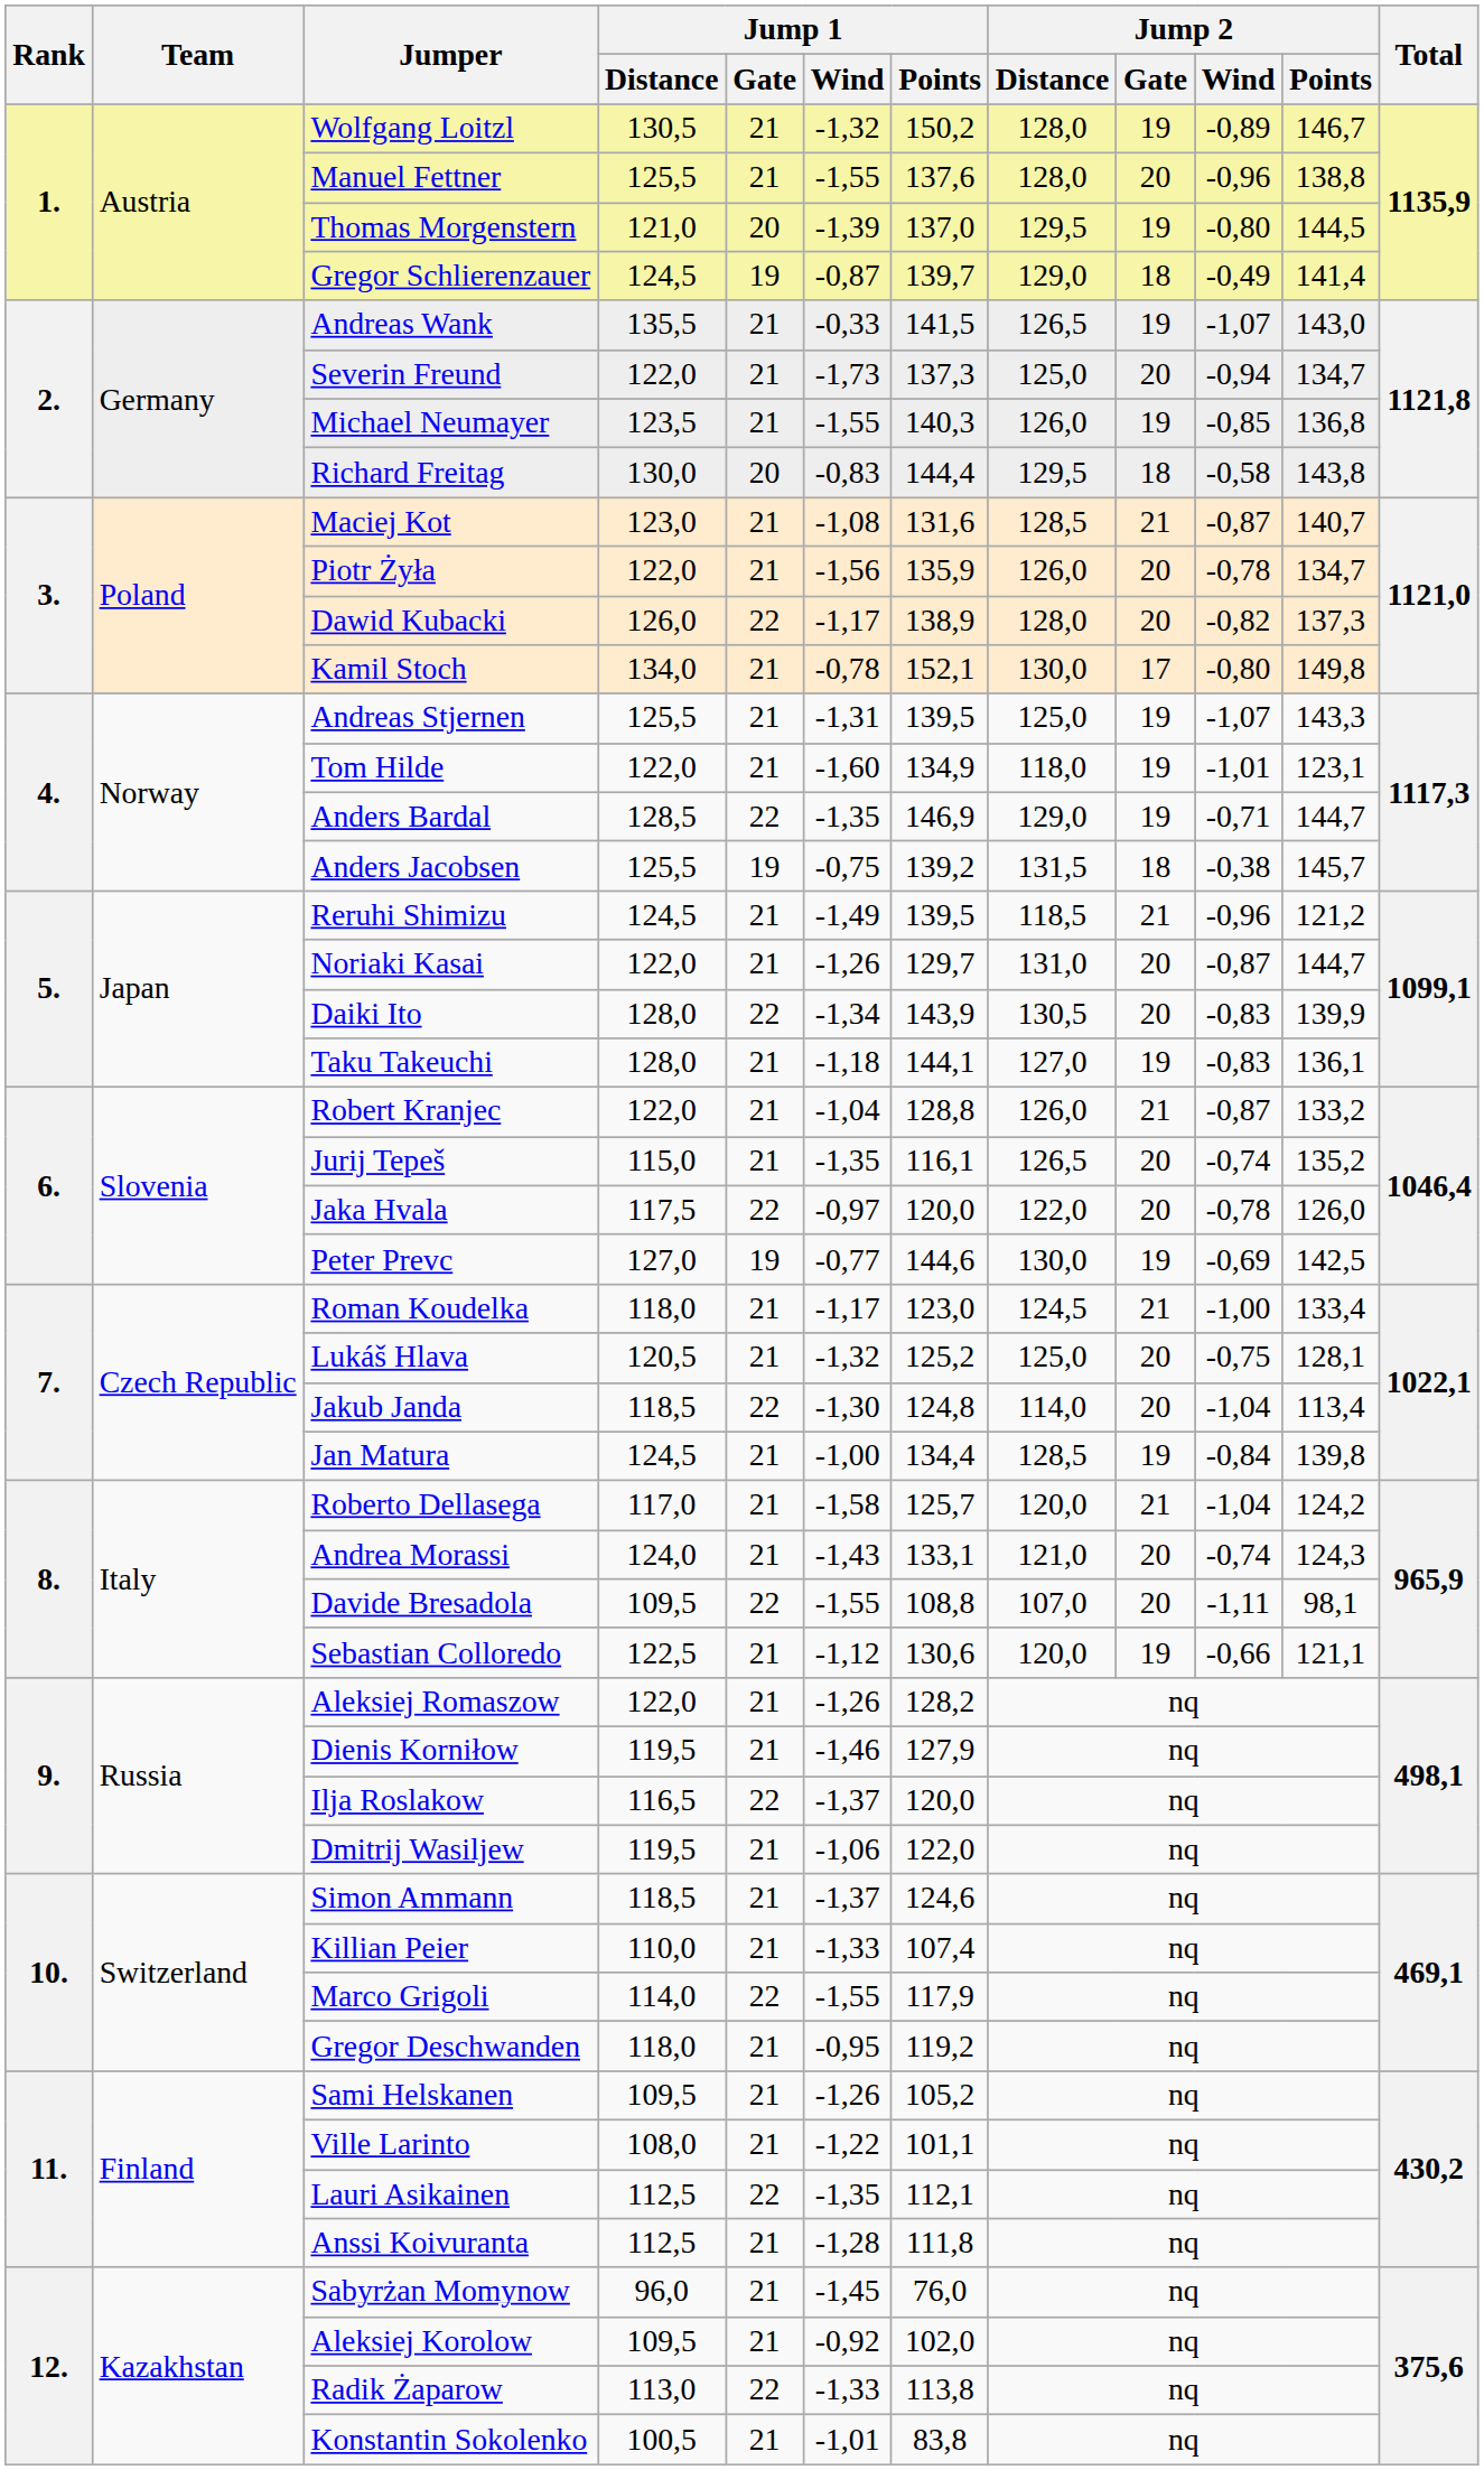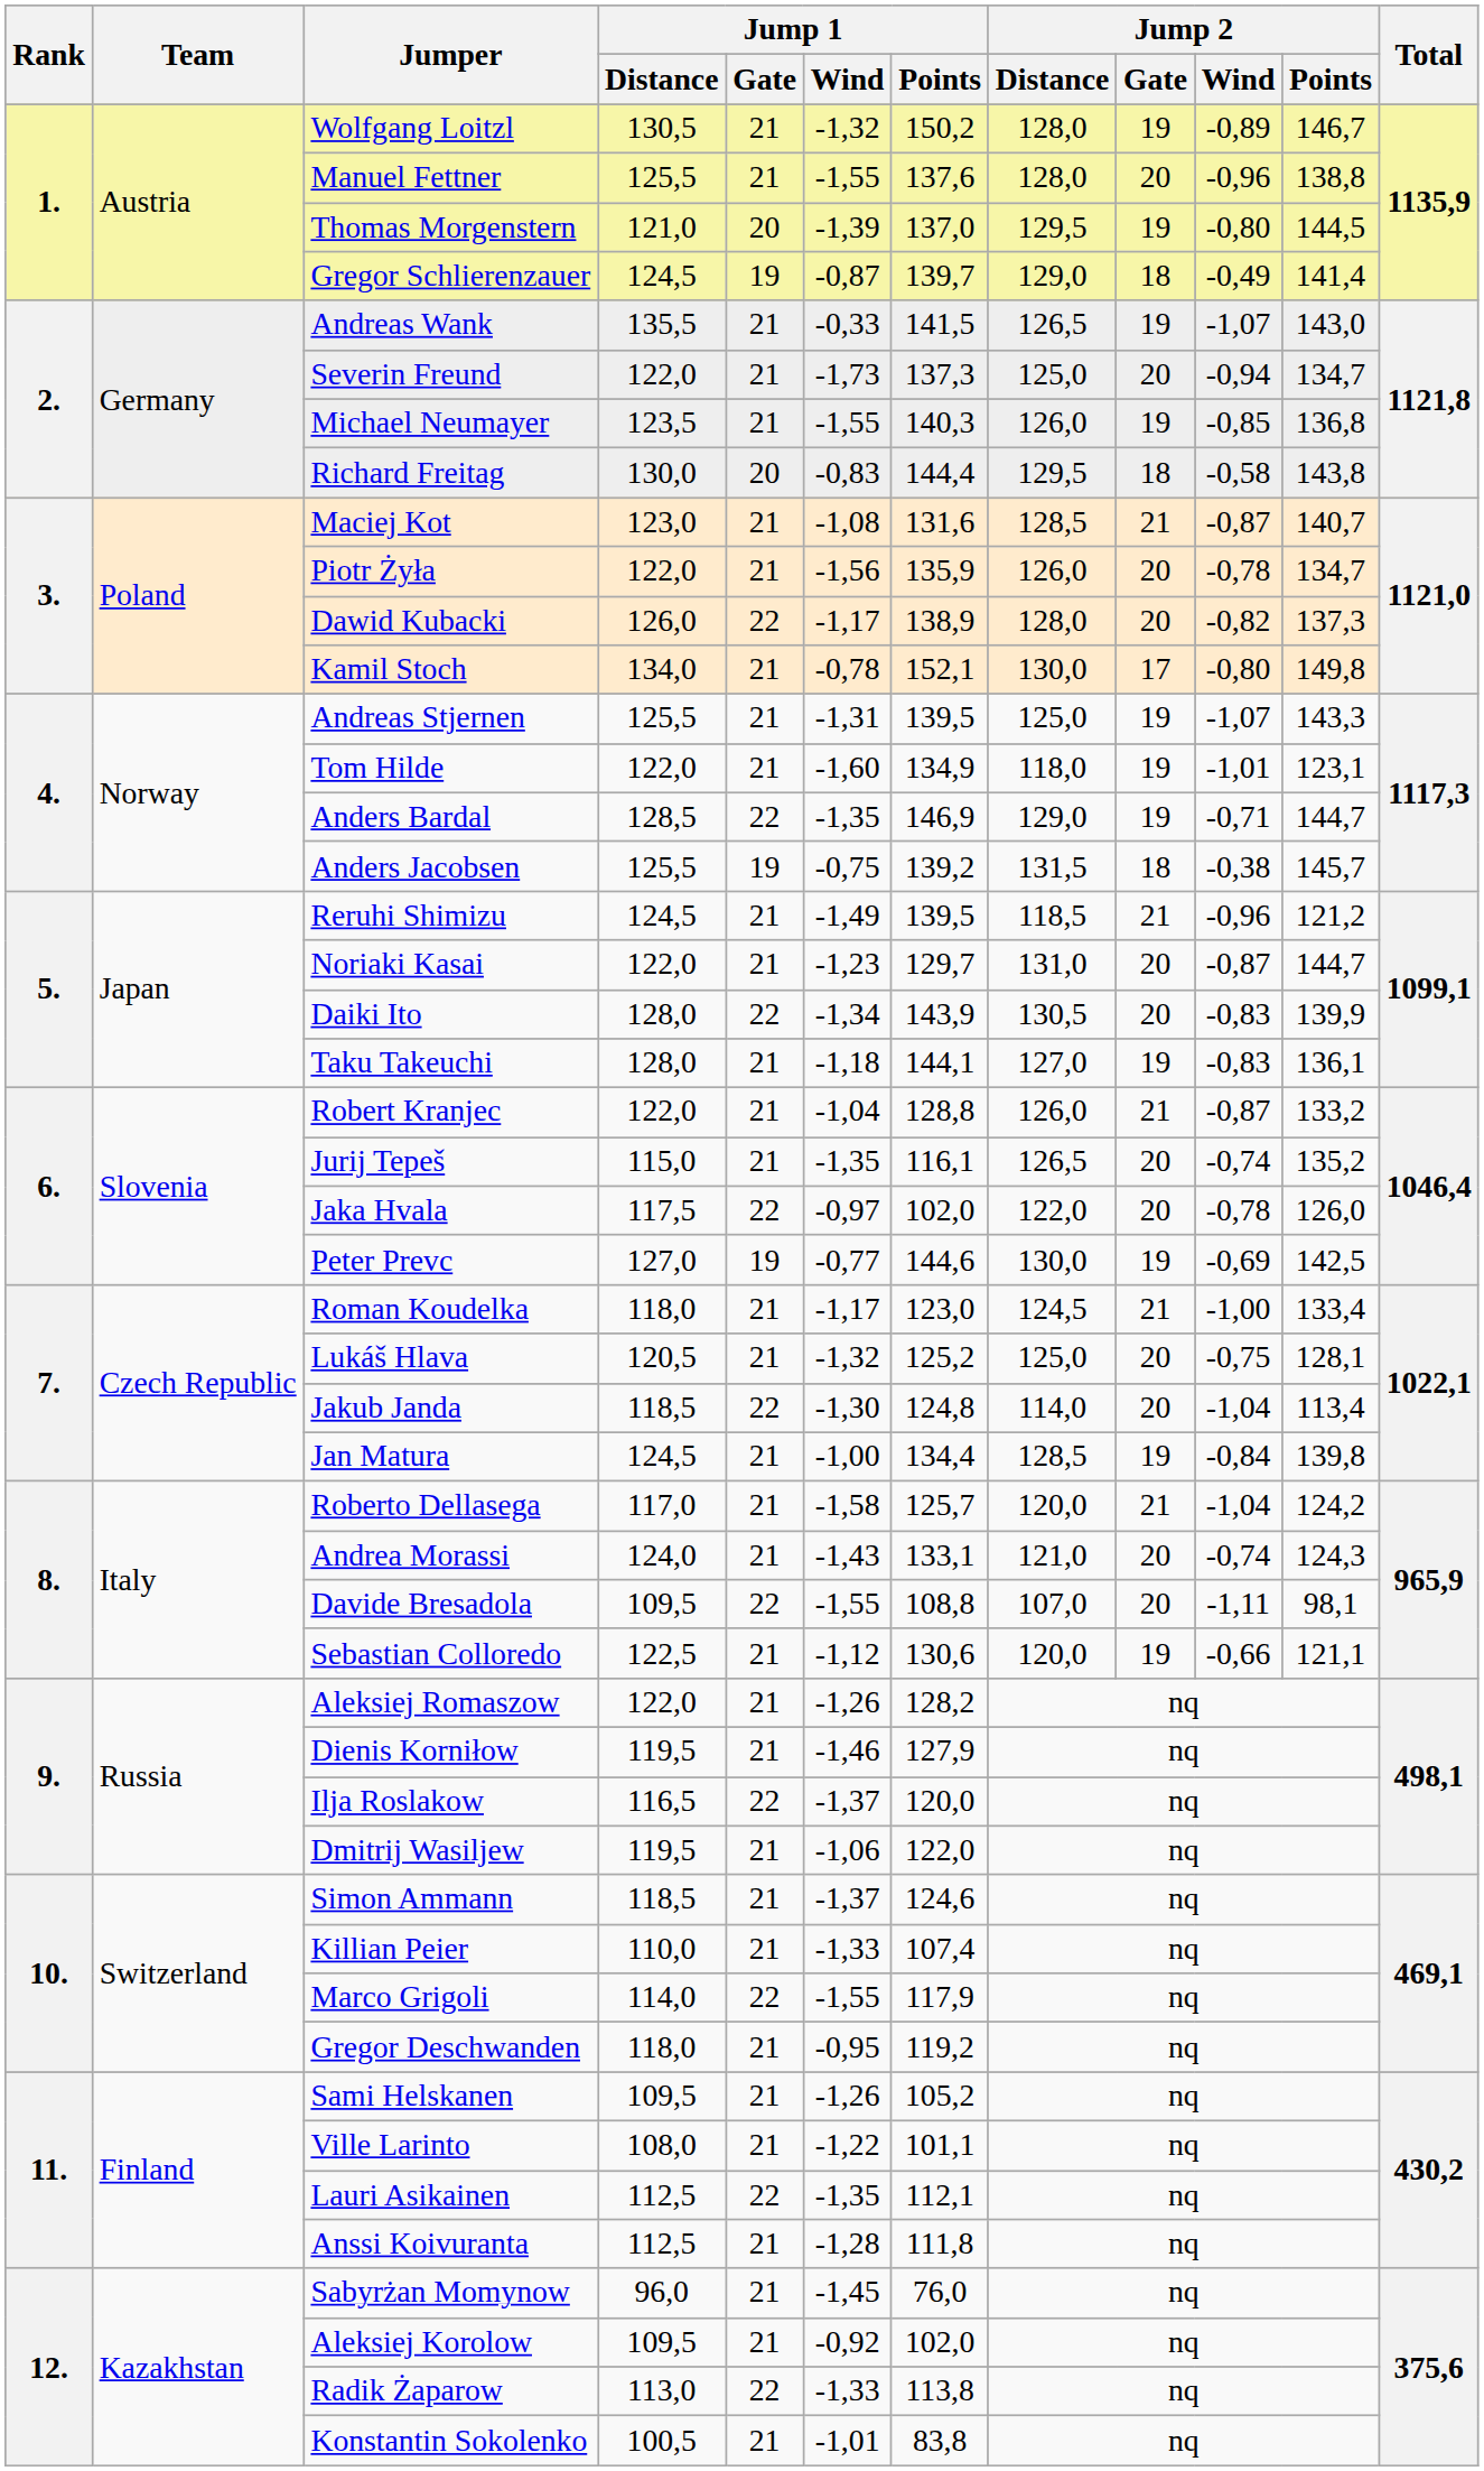 <table class="wikitable sortable" style="text-align: center">
 <tr>
 <th rowspan="2">Rank</th>
 <th rowspan="2">Team</th>
 <th rowspan="2">Jumper</th>
 <th colspan="4">Jump 1</th>
 <th colspan="4">Jump 2</th>
 <th rowspan="2">Total</th>
 </tr>
 <tr>
 <th>Distance</th>
 <th>Gate</th>
 <th>Wind</th>
 <th>Points</th>
 <th>Distance</th>
 <th>Gate</th>
 <th>Wind</th>
 <th>Points</th>
 </tr>
 <tr bgcolor="F7F6A8">
 <td rowspan="4"><strong>1.</strong></td>
 <td rowspan="4" align="left">Austria</td>
 <td align="left"><a href='#'>Wolfgang Loitzl</a></td>
 <td>130,5</td>
 <td>21</td>
 <td>-1,32</td>
 <td>150,2</td>
 <td>128,0</td>
 <td>19</td>
 <td>-0,89</td>
 <td>146,7</td>
 <td rowspan="4"><strong>1135,9</strong></td>
 </tr>
 <tr bgcolor="F7F6A8">
 <td align="left"><a href='#'>Manuel Fettner</a></td>
 <td>125,5</td>
 <td>21</td>
 <td>-1,55</td>
 <td>137,6</td>
 <td>128,0</td>
 <td>20</td>
 <td>-0,96</td>
 <td>138,8</td>
 </tr>
 <tr bgcolor="F7F6A8">
 <td align="left"><a href='#'>Thomas Morgenstern</a></td>
 <td>121,0</td>
 <td>20</td>
 <td>-1,39</td>
 <td>137,0</td>
 <td>129,5</td>
 <td>19</td>
 <td>-0,80</td>
 <td>144,5</td>
 </tr>
 <tr bgcolor="F7F6A8">
 <td align="left"><a href='#'>Gregor Schlierenzauer</a></td>
 <td>124,5</td>
 <td>19</td>
 <td>-0,87</td>
 <td>139,7</td>
 <td>129,0</td>
 <td>18</td>
 <td>-0,49</td>
 <td>141,4</td>
 </tr>
 <tr bgcolor="eeeeee">
 <th rowspan="4">2.</th>
 <td rowspan="4" align="left">Germany</td>
 <td align="left"><a href='#'>Andreas Wank</a></td>
 <td>135,5</td>
 <td>21</td>
 <td>-0,33</td>
 <td>141,5</td>
 <td>126,5</td>
 <td>19</td>
 <td>-1,07</td>
 <td>143,0</td>
 <th rowspan="4">1121,8</th>
 </tr>
 <tr bgcolor="eeeeee">
 <td align="left"><a href='#'>Severin Freund</a></td>
 <td>122,0</td>
 <td>21</td>
 <td>-1,73</td>
 <td>137,3</td>
 <td>125,0</td>
 <td>20</td>
 <td>-0,94</td>
 <td>134,7</td>
 </tr>
 <tr bgcolor="eeeeee">
 <td align="left"><a href='#'>Michael Neumayer</a></td>
 <td>123,5</td>
 <td>21</td>
 <td>-1,55</td>
 <td>140,3</td>
 <td>126,0</td>
 <td>19</td>
 <td>-0,85</td>
 <td>136,8</td>
 </tr>
 <tr bgcolor="eeeeee">
 <td align="left"><a href='#'>Richard Freitag</a></td>
 <td>130,0</td>
 <td>20</td>
 <td>-0,83</td>
 <td>144,4</td>
 <td>129,5</td>
 <td>18</td>
 <td>-0,58</td>
 <td>143,8</td>
 </tr>
 <tr bgcolor="ffebcd">
 <th rowspan="4">3.</th>
 <td rowspan="4" align="left"><a href='#'>Poland</a></td>
 <td align="left"><a href='#'>Maciej Kot</a></td>
 <td>123,0</td>
 <td>21</td>
 <td>-1,08</td>
 <td>131,6</td>
 <td>128,5</td>
 <td>21</td>
 <td>-0,87</td>
 <td>140,7</td>
 <th rowspan="4">1121,0</th>
 </tr>
 <tr bgcolor="ffebcd">
 <td align="left"><a href='#'>Piotr Żyła</a></td>
 <td>122,0</td>
 <td>21</td>
 <td>-1,56</td>
 <td>135,9</td>
 <td>126,0</td>
 <td>20</td>
 <td>-0,78</td>
 <td>134,7</td>
 </tr>
 <tr bgcolor="ffebcd">
 <td align="left"><a href='#'>Dawid Kubacki</a></td>
 <td>126,0</td>
 <td>22</td>
 <td>-1,17</td>
 <td>138,9</td>
 <td>128,0</td>
 <td>20</td>
 <td>-0,82</td>
 <td>137,3</td>
 </tr>
 <tr bgcolor="ffebcd">
 <td align="left"><a href='#'>Kamil Stoch</a></td>
 <td>134,0</td>
 <td>21</td>
 <td>-0,78</td>
 <td>152,1</td>
 <td>130,0</td>
 <td>17</td>
 <td>-0,80</td>
 <td>149,8</td>
 </tr>
 <tr>
 <th rowspan="4">4.</th>
 <td rowspan="4" align="left">Norway</td>
 <td align="left"><a href='#'>Andreas Stjernen</a></td>
 <td>125,5</td>
 <td>21</td>
 <td>-1,31</td>
 <td>139,5</td>
 <td>125,0</td>
 <td>19</td>
 <td>-1,07</td>
 <td>143,3</td>
 <th rowspan="4">1117,3</th>
 </tr>
 <tr>
 <td align="left"><a href='#'>Tom Hilde</a></td>
 <td>122,0</td>
 <td>21</td>
 <td>-1,60</td>
 <td>134,9</td>
 <td>118,0</td>
 <td>19</td>
 <td>-1,01</td>
 <td>123,1</td>
 </tr>
 <tr>
 <td align="left"><a href='#'>Anders Bardal</a></td>
 <td>128,5</td>
 <td>22</td>
 <td>-1,35</td>
 <td>146,9</td>
 <td>129,0</td>
 <td>19</td>
 <td>-0,71</td>
 <td>144,7</td>
 </tr>
 <tr>
 <td align="left"><a href='#'>Anders Jacobsen</a></td>
 <td>125,5</td>
 <td>19</td>
 <td>-0,75</td>
 <td>139,2</td>
 <td>131,5</td>
 <td>18</td>
 <td>-0,38</td>
 <td>145,7</td>
 </tr>
 <tr>
 <th rowspan="4">5.</th>
 <td rowspan="4" align="left">Japan</td>
 <td align="left"><a href='#'>Reruhi Shimizu</a></td>
 <td>124,5</td>
 <td>21</td>
 <td>-1,49</td>
 <td>139,5</td>
 <td>118,5</td>
 <td>21</td>
 <td>-0,96</td>
 <td>121,2</td>
 <th rowspan="4">1099,1</th>
 </tr>
 <tr>
 <td align="left"><a href='#'>Noriaki Kasai</a></td>
 <td>122,0</td>
 <td>21</td>
-<td>-1,26</td>
+<td>-1,23</td>
 <td>129,7</td>
 <td>131,0</td>
 <td>20</td>
 <td>-0,87</td>
 <td>144,7</td>
 </tr>
 <tr>
 <td align="left"><a href='#'>Daiki Ito</a></td>
 <td>128,0</td>
 <td>22</td>
 <td>-1,34</td>
 <td>143,9</td>
 <td>130,5</td>
 <td>20</td>
 <td>-0,83</td>
 <td>139,9</td>
 </tr>
 <tr>
 <td align="left"><a href='#'>Taku Takeuchi</a></td>
 <td>128,0</td>
 <td>21</td>
 <td>-1,18</td>
 <td>144,1</td>
 <td>127,0</td>
 <td>19</td>
 <td>-0,83</td>
 <td>136,1</td>
 </tr>
 <tr>
 <th rowspan="4">6.</th>
 <td rowspan="4" align="left"><a href='#'>Slovenia</a></td>
 <td align="left"><a href='#'>Robert Kranjec</a></td>
 <td>122,0</td>
 <td>21</td>
 <td>-1,04</td>
 <td>128,8</td>
 <td>126,0</td>
 <td>21</td>
 <td>-0,87</td>
 <td>133,2</td>
 <th rowspan="4">1046,4</th>
 </tr>
 <tr>
 <td align="left"><a href='#'>Jurij Tepeš</a></td>
 <td>115,0</td>
 <td>21</td>
 <td>-1,35</td>
 <td>116,1</td>
 <td>126,5</td>
 <td>20</td>
 <td>-0,74</td>
 <td>135,2</td>
 </tr>
 <tr>
 <td align="left"><a href='#'>Jaka Hvala</a></td>
 <td>117,5</td>
 <td>22</td>
 <td>-0,97</td>
-<td>120,0</td>
+<td>102,0</td>
 <td>122,0</td>
 <td>20</td>
 <td>-0,78</td>
 <td>126,0</td>
 </tr>
 <tr>
 <td align="left"><a href='#'>Peter Prevc</a></td>
 <td>127,0</td>
 <td>19</td>
 <td>-0,77</td>
 <td>144,6</td>
 <td>130,0</td>
 <td>19</td>
 <td>-0,69</td>
 <td>142,5</td>
 </tr>
 <tr>
 <th rowspan="4">7.</th>
 <td rowspan="4" align="left"><a href='#'>Czech Republic</a></td>
 <td align="left"><a href='#'>Roman Koudelka</a></td>
 <td>118,0</td>
 <td>21</td>
 <td>-1,17</td>
 <td>123,0</td>
 <td>124,5</td>
 <td>21</td>
 <td>-1,00</td>
 <td>133,4</td>
 <th rowspan="4">1022,1</th>
 </tr>
 <tr>
 <td align="left"><a href='#'>Lukáš Hlava</a></td>
 <td>120,5</td>
 <td>21</td>
 <td>-1,32</td>
 <td>125,2</td>
 <td>125,0</td>
 <td>20</td>
 <td>-0,75</td>
 <td>128,1</td>
 </tr>
 <tr>
 <td align="left"><a href='#'>Jakub Janda</a></td>
 <td>118,5</td>
 <td>22</td>
 <td>-1,30</td>
 <td>124,8</td>
 <td>114,0</td>
 <td>20</td>
 <td>-1,04</td>
 <td>113,4</td>
 </tr>
 <tr>
 <td align="left"><a href='#'>Jan Matura</a></td>
 <td>124,5</td>
 <td>21</td>
 <td>-1,00</td>
 <td>134,4</td>
 <td>128,5</td>
 <td>19</td>
 <td>-0,84</td>
 <td>139,8</td>
 </tr>
 <tr>
 <th rowspan="4">8.</th>
 <td rowspan="4" align="left">Italy</td>
 <td align="left"><a href='#'>Roberto Dellasega</a></td>
 <td>117,0</td>
 <td>21</td>
 <td>-1,58</td>
 <td>125,7</td>
 <td>120,0</td>
 <td>21</td>
 <td>-1,04</td>
 <td>124,2</td>
 <th rowspan="4">965,9</th>
 </tr>
 <tr>
 <td align="left"><a href='#'>Andrea Morassi</a></td>
 <td>124,0</td>
 <td>21</td>
 <td>-1,43</td>
 <td>133,1</td>
 <td>121,0</td>
 <td>20</td>
 <td>-0,74</td>
 <td>124,3</td>
 </tr>
 <tr>
 <td align="left"><a href='#'>Davide Bresadola</a></td>
 <td>109,5</td>
 <td>22</td>
 <td>-1,55</td>
 <td>108,8</td>
 <td>107,0</td>
 <td>20</td>
 <td>-1,11</td>
 <td>98,1</td>
 </tr>
 <tr>
 <td align="left"><a href='#'>Sebastian Colloredo</a></td>
 <td>122,5</td>
 <td>21</td>
 <td>-1,12</td>
 <td>130,6</td>
 <td>120,0</td>
 <td>19</td>
 <td>-0,66</td>
 <td>121,1</td>
 </tr>
 <tr>
 <th rowspan="4">9.</th>
 <td rowspan="4" align="left">Russia</td>
 <td align="left"><a href='#'>Aleksiej Romaszow</a></td>
 <td>122,0</td>
 <td>21</td>
 <td>-1,26</td>
 <td>128,2</td>
 <td colspan="4" style="text-align:center;">nq</td>
 <th rowspan="4">498,1</th>
 </tr>
 <tr>
 <td align="left"><a href='#'>Dienis Korniłow</a></td>
 <td>119,5</td>
 <td>21</td>
 <td>-1,46</td>
 <td>127,9</td>
 <td colspan="4" style="text-align:center;">nq</td>
 </tr>
 <tr>
 <td align="left"><a href='#'>Ilja Roslakow</a></td>
 <td>116,5</td>
 <td>22</td>
 <td>-1,37</td>
 <td>120,0</td>
 <td colspan="4" style="text-align:center;">nq</td>
 </tr>
 <tr>
 <td align="left"><a href='#'>Dmitrij Wasiljew</a></td>
 <td>119,5</td>
 <td>21</td>
 <td>-1,06</td>
 <td>122,0</td>
 <td colspan="4" style="text-align:center;">nq</td>
 </tr>
 <tr>
 <th rowspan="4">10.</th>
 <td rowspan="4" align="left">Switzerland</td>
 <td align="left"><a href='#'>Simon Ammann</a></td>
 <td>118,5</td>
 <td>21</td>
 <td>-1,37</td>
 <td>124,6</td>
 <td colspan="4" style="text-align:center;">nq</td>
 <th rowspan="4">469,1</th>
 </tr>
 <tr>
 <td align="left"><a href='#'>Killian Peier</a></td>
 <td>110,0</td>
 <td>21</td>
 <td>-1,33</td>
 <td>107,4</td>
 <td colspan="4" style="text-align:center;">nq</td>
 </tr>
 <tr>
 <td align="left"><a href='#'>Marco Grigoli</a></td>
 <td>114,0</td>
 <td>22</td>
 <td>-1,55</td>
 <td>117,9</td>
 <td colspan="4" style="text-align:center;">nq</td>
 </tr>
 <tr>
 <td align="left"><a href='#'>Gregor Deschwanden</a></td>
 <td>118,0</td>
 <td>21</td>
 <td>-0,95</td>
 <td>119,2</td>
 <td colspan="4" style="text-align:center;">nq</td>
 </tr>
 <tr>
 <th rowspan="4">11.</th>
 <td rowspan="4" align="left"><a href='#'>Finland</a></td>
 <td align="left"><a href='#'>Sami Helskanen</a></td>
 <td>109,5</td>
 <td>21</td>
 <td>-1,26</td>
 <td>105,2</td>
 <td colspan="4" style="text-align:center;">nq</td>
 <th rowspan="4">430,2</th>
 </tr>
 <tr>
 <td align="left"><a href='#'>Ville Larinto</a></td>
 <td>108,0</td>
 <td>21</td>
 <td>-1,22</td>
 <td>101,1</td>
 <td colspan="4" style="text-align:center;">nq</td>
 </tr>
 <tr>
 <td align="left"><a href='#'>Lauri Asikainen</a></td>
 <td>112,5</td>
 <td>22</td>
 <td>-1,35</td>
 <td>112,1</td>
 <td colspan="4" style="text-align:center;">nq</td>
 </tr>
 <tr>
 <td align="left"><a href='#'>Anssi Koivuranta</a></td>
 <td>112,5</td>
 <td>21</td>
 <td>-1,28</td>
 <td>111,8</td>
 <td colspan="4" style="text-align:center;">nq</td>
 </tr>
 <tr>
 <th rowspan="4">12.</th>
 <td rowspan="4" align="left"><a href='#'>Kazakhstan</a></td>
 <td align="left"><a href='#'>Sabyrżan Momynow</a></td>
 <td>96,0</td>
 <td>21</td>
 <td>-1,45</td>
 <td>76,0</td>
 <td colspan="4" style="text-align:center;">nq</td>
 <th rowspan="4">375,6</th>
 </tr>
 <tr>
 <td align="left"><a href='#'>Aleksiej Korolow</a></td>
 <td>109,5</td>
 <td>21</td>
 <td>-0,92</td>
 <td>102,0</td>
 <td colspan="4" style="text-align:center;">nq</td>
 </tr>
 <tr>
 <td align="left"><a href='#'>Radik Żaparow</a></td>
 <td>113,0</td>
 <td>22</td>
 <td>-1,33</td>
 <td>113,8</td>
 <td colspan="4" style="text-align:center;">nq</td>
 </tr>
 <tr>
 <td align="left"><a href='#'>Konstantin Sokolenko</a></td>
 <td>100,5</td>
 <td>21</td>
 <td>-1,01</td>
 <td>83,8</td>
 <td colspan="4" style="text-align:center;">nq</td>
 </tr>
 </table>
